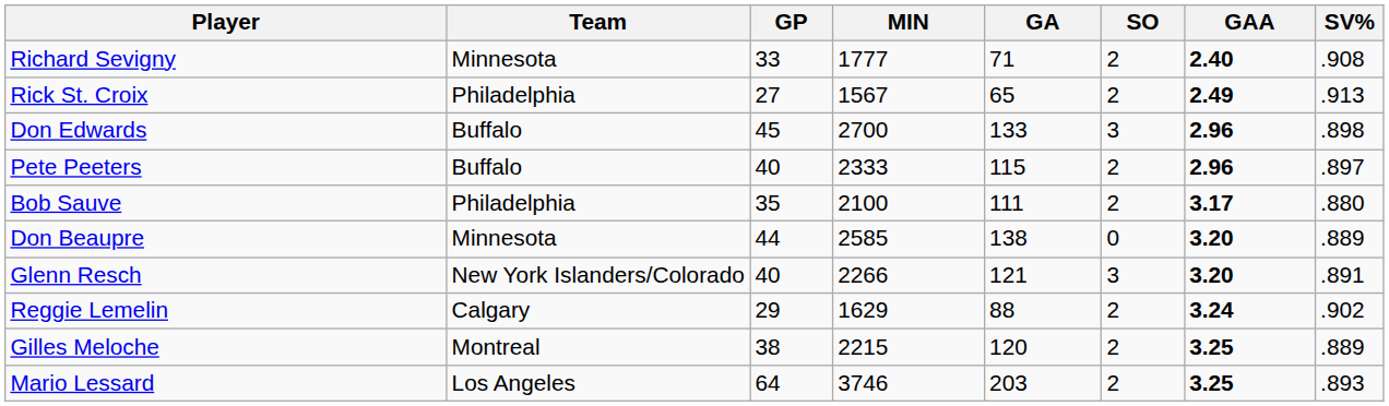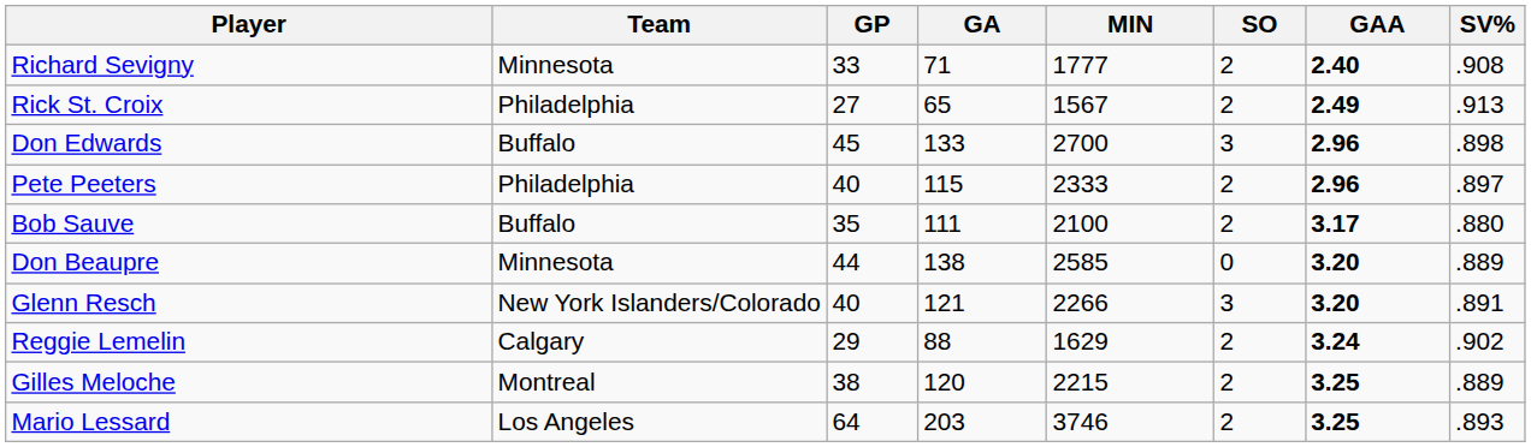 <table class="wikitable">
 <tr>
 <th bgcolor="#DDDDFF" width="32%">Player</th>
 <th bgcolor="#DDDDFF" width="22%">Team</th>
 <th bgcolor="#DDDDFF" width="6%">GP</th>
+<th bgcolor="#DDDDFF" width="8.5%">GA</th>
 <th bgcolor="#DDDDFF" width="11%">MIN</th>
-<th bgcolor="#DDDDFF" width="8.5%">GA</th>
 <th bgcolor="#DDDDFF" width="6%">SO</th>
 <th bgcolor="#DDDDFF" width="9.5%">GAA</th>
 <th bgcolor="#DDDDFF" width="15%">SV%</th>
 </tr>
 <tr>
 <td><a href='#'>Richard Sevigny</a></td>
 <td>Minnesota</td>
 <td>33</td>
+<td>71</td>
 <td>1777</td>
-<td>71</td>
 <td>2</td>
 <td><strong>2.40</strong></td>
 <td>.908</td>
 </tr>
 <tr>
 <td><a href='#'>Rick St. Croix</a></td>
 <td>Philadelphia</td>
 <td>27</td>
+<td>65</td>
 <td>1567</td>
-<td>65</td>
 <td>2</td>
 <td><strong>2.49</strong></td>
 <td>.913</td>
 </tr>
 <tr>
 <td><a href='#'>Don Edwards</a></td>
 <td>Buffalo</td>
 <td>45</td>
+<td>133</td>
 <td>2700</td>
-<td>133</td>
 <td>3</td>
 <td><strong>2.96</strong></td>
 <td>.898</td>
 </tr>
 <tr>
 <td><a href='#'>Pete Peeters</a></td>
-<td>Buffalo</td>
+<td>Philadelphia</td>
 <td>40</td>
+<td>115</td>
 <td>2333</td>
-<td>115</td>
 <td>2</td>
 <td><strong>2.96</strong></td>
 <td>.897</td>
 </tr>
 <tr>
 <td><a href='#'>Bob Sauve</a></td>
-<td>Philadelphia</td>
+<td>Buffalo</td>
 <td>35</td>
+<td>111</td>
 <td>2100</td>
-<td>111</td>
 <td>2</td>
 <td><strong>3.17</strong></td>
 <td>.880</td>
 </tr>
 <tr>
 <td><a href='#'>Don Beaupre</a></td>
 <td>Minnesota</td>
 <td>44</td>
+<td>138</td>
 <td>2585</td>
-<td>138</td>
 <td>0</td>
 <td><strong>3.20</strong></td>
 <td>.889</td>
 </tr>
 <tr>
 <td><a href='#'>Glenn Resch</a></td>
 <td>New York Islanders/Colorado</td>
 <td>40</td>
+<td>121</td>
 <td>2266</td>
-<td>121</td>
 <td>3</td>
 <td><strong>3.20</strong></td>
 <td>.891</td>
 </tr>
 <tr>
 <td><a href='#'>Reggie Lemelin</a></td>
 <td>Calgary</td>
 <td>29</td>
+<td>88</td>
 <td>1629</td>
-<td>88</td>
 <td>2</td>
 <td><strong>3.24</strong></td>
 <td>.902</td>
 </tr>
 <tr>
 <td><a href='#'>Gilles Meloche</a></td>
 <td>Montreal</td>
 <td>38</td>
+<td>120</td>
 <td>2215</td>
-<td>120</td>
 <td>2</td>
 <td><strong>3.25</strong></td>
 <td>.889</td>
 </tr>
 <tr>
 <td><a href='#'>Mario Lessard</a></td>
 <td>Los Angeles</td>
 <td>64</td>
+<td>203</td>
 <td>3746</td>
-<td>203</td>
 <td>2</td>
 <td><strong>3.25</strong></td>
 <td>.893</td>
 </tr>
 </table>
